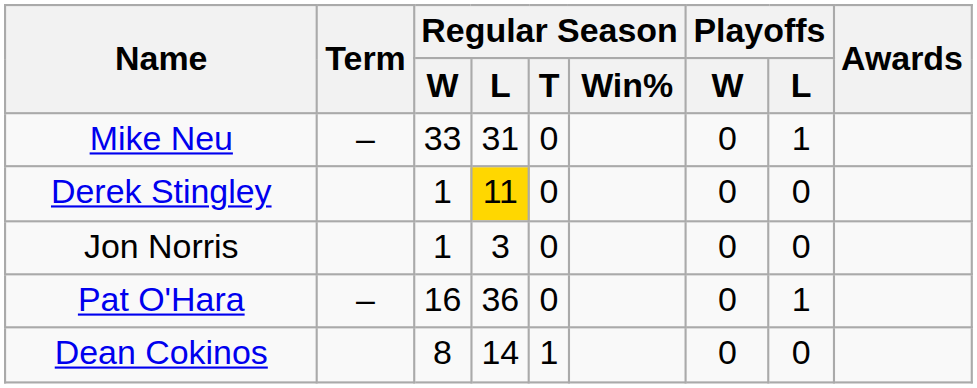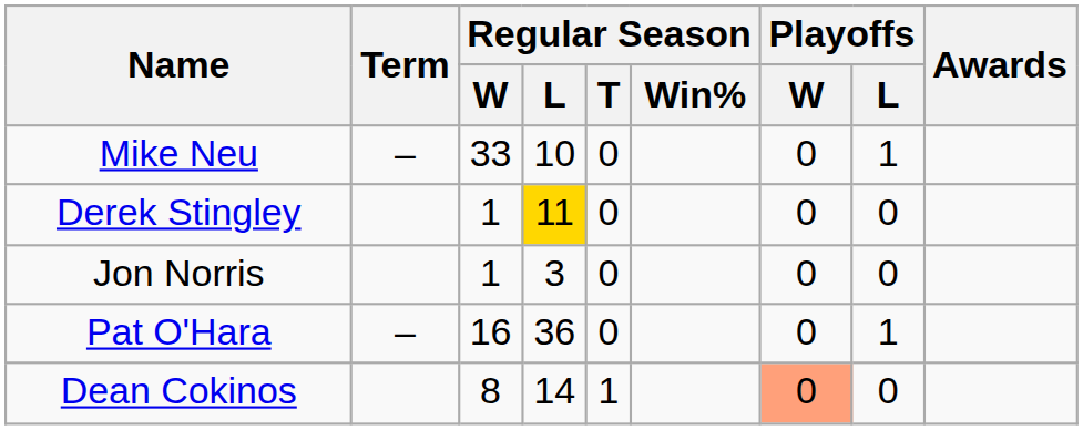 <table class="wikitable">
 <tr>
 <th rowspan="2" style="width:140px;">Name</th>
 <th rowspan="2">Term</th>
 <th colspan="4">Regular Season</th>
 <th colspan="2">Playoffs</th>
 <th rowspan="2">Awards</th>
 </tr>
 <tr>
 <th>W</th>
 <th>L</th>
 <th>T</th>
 <th>Win%</th>
 <th>W</th>
 <th>L</th>
 </tr>
 <tr>
 <td style="text-align:center;"><a href='#'>Mike Neu</a></td>
 <td style="text-align:center;">–</td>
 <td style="text-align:center;">33</td>
-<td style="text-align:center;">31</td>
+<td style="text-align:center;">10</td>
 <td style="text-align:center;">0</td>
 <td style="text-align:center;"></td>
 <td style="text-align:center;">0</td>
 <td style="text-align:center;">1</td>
 <td style="text-align:center;"></td>
 </tr>
 <tr>
 <td style="text-align:center;"><a href='#'>Derek Stingley</a></td>
 <td style="text-align:center;"></td>
 <td style="text-align:center;">1</td>
 <td style="background: gold; text-align:center;">11</td>
 <td style="text-align:center;">0</td>
 <td style="text-align:center;"></td>
 <td style="text-align:center;">0</td>
 <td style="text-align:center;">0</td>
 <td style="text-align:center;"></td>
 </tr>
 <tr>
 <td style="text-align:center;">Jon Norris</td>
 <td style="text-align:center;"></td>
 <td style="text-align:center;">1</td>
 <td style="text-align:center;">3</td>
 <td style="text-align:center;">0</td>
 <td style="text-align:center;"></td>
 <td style="text-align:center;">0</td>
 <td style="text-align:center;">0</td>
 <td style="text-align:center;"></td>
 </tr>
 <tr>
 <td style="text-align:center;"><a href='#'>Pat O'Hara</a></td>
 <td style="text-align:center;">–</td>
 <td style="text-align:center;">16</td>
 <td style="text-align:center;">36</td>
 <td style="text-align:center;">0</td>
 <td style="text-align:center;"></td>
 <td style="text-align:center;">0</td>
 <td style="text-align:center;">1</td>
 <td style="text-align:center;"></td>
 </tr>
 <tr>
 <td style="text-align:center;"><a href='#'>Dean Cokinos</a></td>
 <td style="text-align:center;"></td>
 <td style="text-align:center;">8</td>
 <td style="text-align:center;">14</td>
 <td style="text-align:center;">1</td>
 <td style="text-align:center;"></td>
-<td style="text-align:center;">0</td>
+<td style="background: lightsalmon; text-align:center;">0</td>
 <td style="text-align:center;">0</td>
 <td style="text-align:center;"></td>
 </tr>
 </table>
